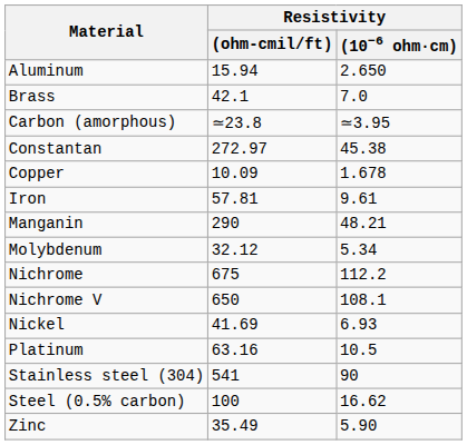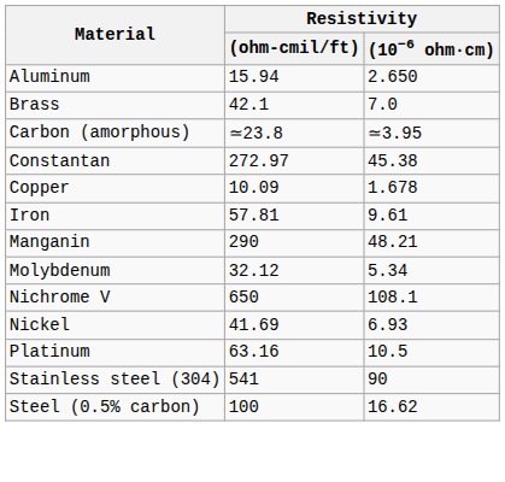 <table class="wikitable sortable">
 <tr>
 <th rowspan=2>Material</th>
 <th colspan=2>Resistivity</th>
 </tr>
 <tr>
 <th>(ohm-cmil/ft)</th>
 <th>(10<sup>−6</sup> ohm·cm)</th>
 </tr>
 <tr>
 <td>Aluminum</td>
 <td>15.94</td>
 <td>2.650</td>
 </tr>
 <tr>
 <td>Brass</td>
 <td>42.1</td>
 <td>7.0</td>
 </tr>
 <tr>
 <td>Carbon (amorphous)</td>
 <td>≃23.8</td>
 <td>≃3.95</td>
 </tr>
 <tr>
 <td>Constantan</td>
 <td>272.97</td>
 <td>45.38</td>
 </tr>
 <tr>
 <td>Copper</td>
 <td>10.09</td>
 <td>1.678</td>
 </tr>
 <tr>
 <td>Iron</td>
 <td>57.81</td>
 <td>9.61</td>
 </tr>
 <tr>
 <td>Manganin</td>
 <td>290</td>
 <td>48.21</td>
 </tr>
 <tr>
 <td>Molybdenum</td>
 <td>32.12</td>
 <td>5.34</td>
 </tr>
 <tr>
-<td>Nichrome</td>
-<td>675</td>
-<td>112.2</td>
-</tr>
-<tr>
 <td>Nichrome V</td>
 <td>650</td>
 <td>108.1</td>
 </tr>
 <tr>
 <td>Nickel</td>
 <td>41.69</td>
 <td>6.93</td>
 </tr>
 <tr>
 <td>Platinum</td>
 <td>63.16</td>
 <td>10.5</td>
 </tr>
 <tr>
 <td>Stainless steel (304)</td>
 <td>541</td>
 <td>90</td>
 </tr>
 <tr>
 <td>Steel (0.5% carbon)</td>
 <td>100</td>
 <td>16.62</td>
 </tr>
-<tr>
-<td>Zinc</td>
-<td>35.49</td>
-<td>5.90</td>
-</tr>
 </table>
